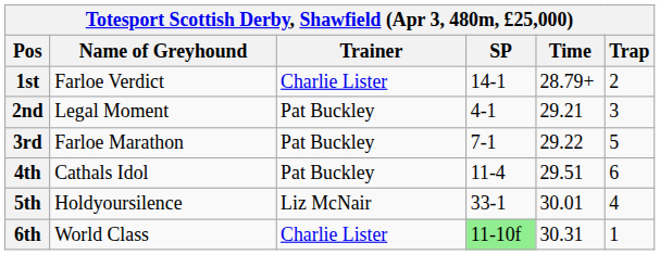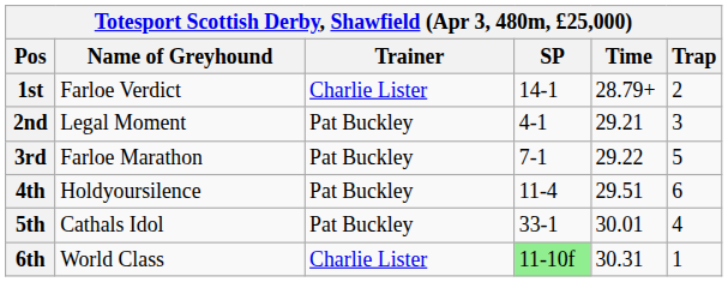 <table class="wikitable">
 <tr>
 <th colspan="6"><a href='#'>Totesport Scottish Derby</a>, <a href='#'>Shawfield</a> (Apr 3, 480m, £25,000)</th>
 </tr>
 <tr>
 <th width=30>Pos</th>
 <th width=180>Name of Greyhound</th>
 <th width=150>Trainer</th>
 <th width=50>SP</th>
 <th width=50>Time</th>
 <th width=30>Trap</th>
 </tr>
 <tr>
 <th>1st</th>
 <td>Farloe Verdict</td>
 <td><a href='#'>Charlie Lister</a></td>
 <td>14-1</td>
 <td>28.79+</td>
 <td>2</td>
 </tr>
 <tr>
 <th>2nd</th>
 <td>Legal Moment</td>
 <td>Pat Buckley</td>
 <td>4-1</td>
 <td>29.21</td>
 <td>3</td>
 </tr>
 <tr>
 <th>3rd</th>
 <td>Farloe Marathon</td>
 <td>Pat Buckley</td>
 <td>7-1</td>
 <td>29.22</td>
 <td>5</td>
 </tr>
 <tr>
 <th>4th</th>
-<td>Cathals Idol</td>
+<td>Holdyoursilence</td>
 <td>Pat Buckley</td>
 <td>11-4</td>
 <td>29.51</td>
 <td>6</td>
 </tr>
 <tr>
 <th>5th</th>
-<td>Holdyoursilence</td>
-<td>Liz McNair</td>
+<td>Cathals Idol</td>
+<td>Pat Buckley</td>
 <td>33-1</td>
 <td>30.01</td>
 <td>4</td>
 </tr>
 <tr>
 <th>6th</th>
 <td>World Class</td>
 <td><a href='#'>Charlie Lister</a></td>
 <td style="background: lightgreen;">11-10f</td>
 <td>30.31</td>
 <td>1</td>
 </tr>
 </table>
